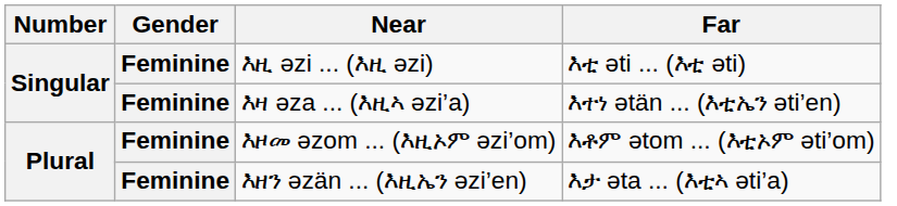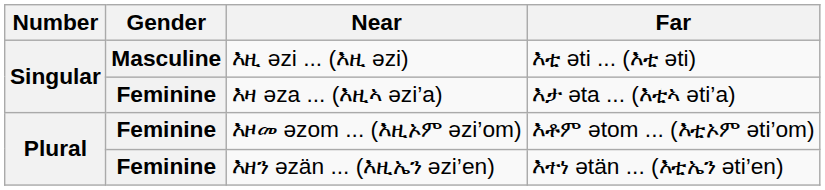 <table class="wikitable">
 <tr>
 <th>Number</th>
 <th>Gender</th>
 <th>Near</th>
 <th>Far</th>
 </tr>
 <tr>
 <th rowspan="2">Singular</th>
-<th>Feminine</th>
+<th>Masculine</th>
 <td>እዚ ǝzi ... (እዚ ǝzi)</td>
 <td>እቲ ǝti ... (እቲ ǝti)</td>
 </tr>
 <tr>
 <th>Feminine</th>
 <td>እዛ ǝza ... (እዚኣ ǝzi’a)</td>
-<td>እተነ ǝtän ... (እቲኤን ǝti’en)</td>
+<td>እታ ǝta ... (እቲኣ ǝti’a)</td>
 </tr>
 <tr>
 <th rowspan="2">Plural</th>
 <th>Feminine</th>
 <td>እዞመ ǝzom ... (እዚኦም ǝzi’om)</td>
 <td>እቶም ǝtom ... (እቲኦም ǝti’om)</td>
 </tr>
 <tr>
 <th>Feminine</th>
 <td>እዘን ǝzän ... (እዚኤን ǝzi’en)</td>
-<td>እታ ǝta ... (እቲኣ ǝti’a)</td>
+<td>እተነ ǝtän ... (እቲኤን ǝti’en)</td>
 </tr>
 </table>
